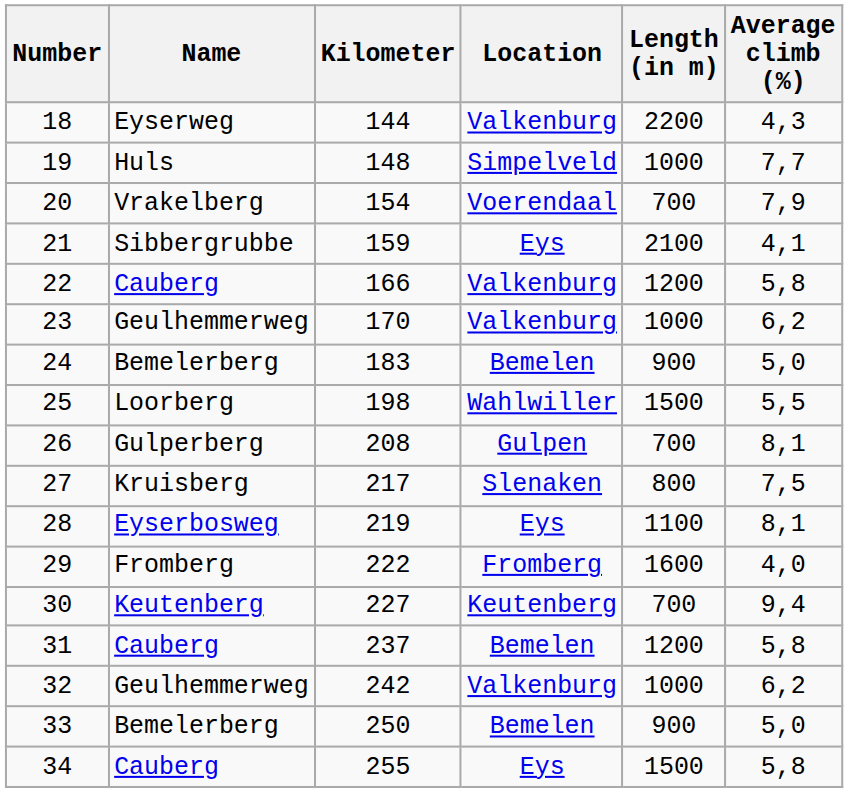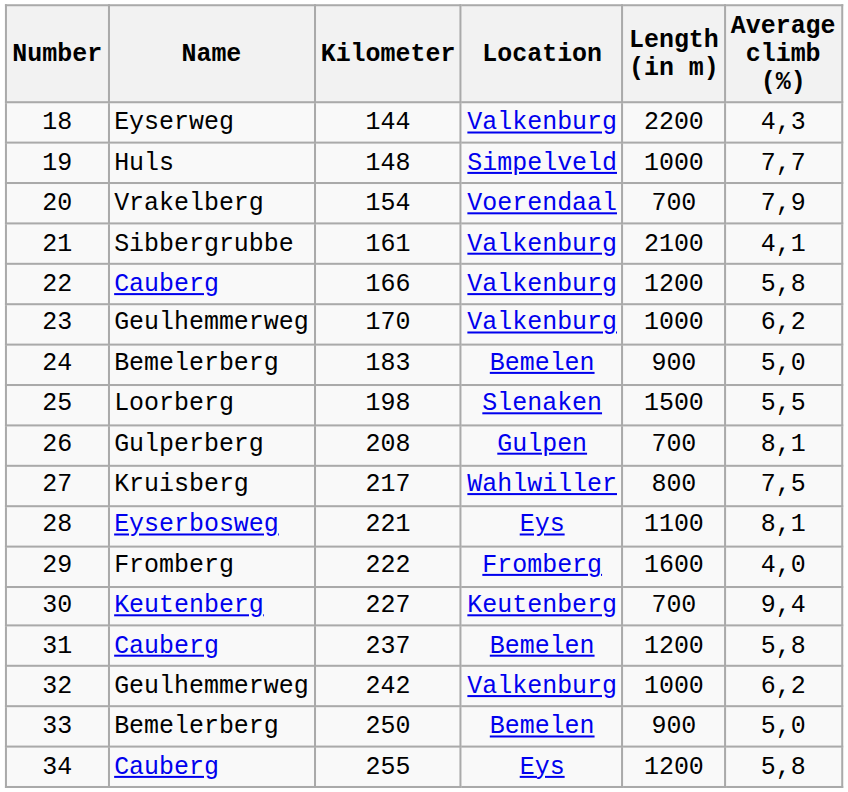 <table class="wikitable"  style="float:right; text-align:center; font-size:95%; width:48%;">
 <tr>
 <th>Number</th>
 <th>Name</th>
 <th>Kilometer</th>
 <th>Location</th>
 <th>Length (in m)</th>
 <th>Average climb (%)</th>
 </tr>
 <tr>
 <td>18</td>
 <td style="text-align:left;">Eyserweg</td>
 <td>144</td>
 <td><a href='#'>Valkenburg</a></td>
 <td>2200</td>
 <td>4,3</td>
 </tr>
 <tr>
 <td>19</td>
 <td style="text-align:left;">Huls</td>
 <td>148</td>
 <td><a href='#'>Simpelveld</a></td>
 <td>1000</td>
 <td>7,7</td>
 </tr>
 <tr>
 <td>20</td>
 <td style="text-align:left;">Vrakelberg</td>
 <td>154</td>
 <td><a href='#'>Voerendaal</a></td>
 <td>700</td>
 <td>7,9</td>
 </tr>
 <tr>
 <td>21</td>
 <td style="text-align:left;">Sibbergrubbe</td>
-<td>159</td>
-<td><a href='#'>Eys</a></td>
+<td>161</td>
+<td><a href='#'>Valkenburg</a></td>
 <td>2100</td>
 <td>4,1</td>
 </tr>
 <tr>
 <td>22</td>
 <td style="text-align:left;"><a href='#'>Cauberg</a></td>
 <td>166</td>
 <td><a href='#'>Valkenburg</a></td>
 <td>1200</td>
 <td>5,8</td>
 </tr>
 <tr>
 <td>23</td>
 <td style="text-align:left;">Geulhemmerweg</td>
 <td>170</td>
 <td><a href='#'>Valkenburg</a></td>
 <td>1000</td>
 <td>6,2</td>
 </tr>
 <tr>
 <td>24</td>
 <td style="text-align:left;">Bemelerberg</td>
 <td>183</td>
 <td><a href='#'>Bemelen</a></td>
 <td>900</td>
 <td>5,0</td>
 </tr>
 <tr>
 <td>25</td>
 <td style="text-align:left;">Loorberg</td>
 <td>198</td>
-<td><a href='#'>Wahlwiller</a></td>
+<td><a href='#'>Slenaken</a></td>
 <td>1500</td>
 <td>5,5</td>
 </tr>
 <tr>
 <td>26</td>
 <td style="text-align:left;">Gulperberg</td>
 <td>208</td>
 <td><a href='#'>Gulpen</a></td>
 <td>700</td>
 <td>8,1</td>
 </tr>
 <tr>
 <td>27</td>
 <td style="text-align:left;">Kruisberg</td>
 <td>217</td>
-<td><a href='#'>Slenaken</a></td>
+<td><a href='#'>Wahlwiller</a></td>
 <td>800</td>
 <td>7,5</td>
 </tr>
 <tr>
 <td>28</td>
 <td style="text-align:left;"><a href='#'>Eyserbosweg</a></td>
-<td>219</td>
+<td>221</td>
 <td><a href='#'>Eys</a></td>
 <td>1100</td>
 <td>8,1</td>
 </tr>
 <tr>
 <td>29</td>
 <td style="text-align:left;">Fromberg</td>
 <td>222</td>
 <td><a href='#'>Fromberg</a></td>
 <td>1600</td>
 <td>4,0</td>
 </tr>
 <tr>
 <td>30</td>
 <td style="text-align:left;"><a href='#'>Keutenberg</a></td>
 <td>227</td>
 <td><a href='#'>Keutenberg</a></td>
 <td>700</td>
 <td>9,4</td>
 </tr>
 <tr>
 <td>31</td>
 <td style="text-align:left;"><a href='#'>Cauberg</a></td>
 <td>237</td>
 <td><a href='#'>Bemelen</a></td>
 <td>1200</td>
 <td>5,8</td>
 </tr>
 <tr>
 <td>32</td>
 <td style="text-align:left;">Geulhemmerweg</td>
 <td>242</td>
 <td><a href='#'>Valkenburg</a></td>
 <td>1000</td>
 <td>6,2</td>
 </tr>
 <tr>
 <td>33</td>
 <td style="text-align:left;">Bemelerberg</td>
 <td>250</td>
 <td><a href='#'>Bemelen</a></td>
 <td>900</td>
 <td>5,0</td>
 </tr>
 <tr>
 <td>34</td>
 <td style="text-align:left;"><a href='#'>Cauberg</a></td>
 <td>255</td>
 <td><a href='#'>Eys</a></td>
-<td>1500</td>
+<td>1200</td>
 <td>5,8</td>
 </tr>
 </table>
